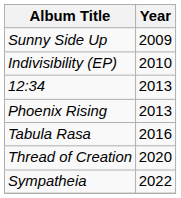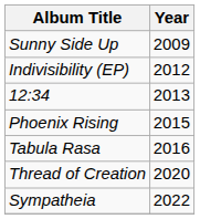 <table class="wikitable">
 <tr>
 <th style="text-align:center;">Album Title</th>
 <th style="text-align:center;">Year</th>
 </tr>
 <tr>
 <td><em>Sunny Side Up</em></td>
 <td>2009</td>
 </tr>
 <tr>
 <td><em>Indivisibility (EP)</em></td>
-<td>2010</td>
+<td>2012</td>
 </tr>
 <tr>
 <td><em>12:34</em></td>
 <td>2013</td>
 </tr>
 <tr>
 <td><em>Phoenix Rising</em></td>
-<td>2013</td>
+<td>2015</td>
 </tr>
 <tr>
 <td><em>Tabula Rasa</em></td>
 <td>2016</td>
 </tr>
 <tr>
 <td><em>Thread of Creation</em></td>
 <td>2020</td>
 </tr>
 <tr>
 <td><em>Sympatheia</em></td>
 <td>2022</td>
 </tr>
 <tr>
 </tr>
 </table>
